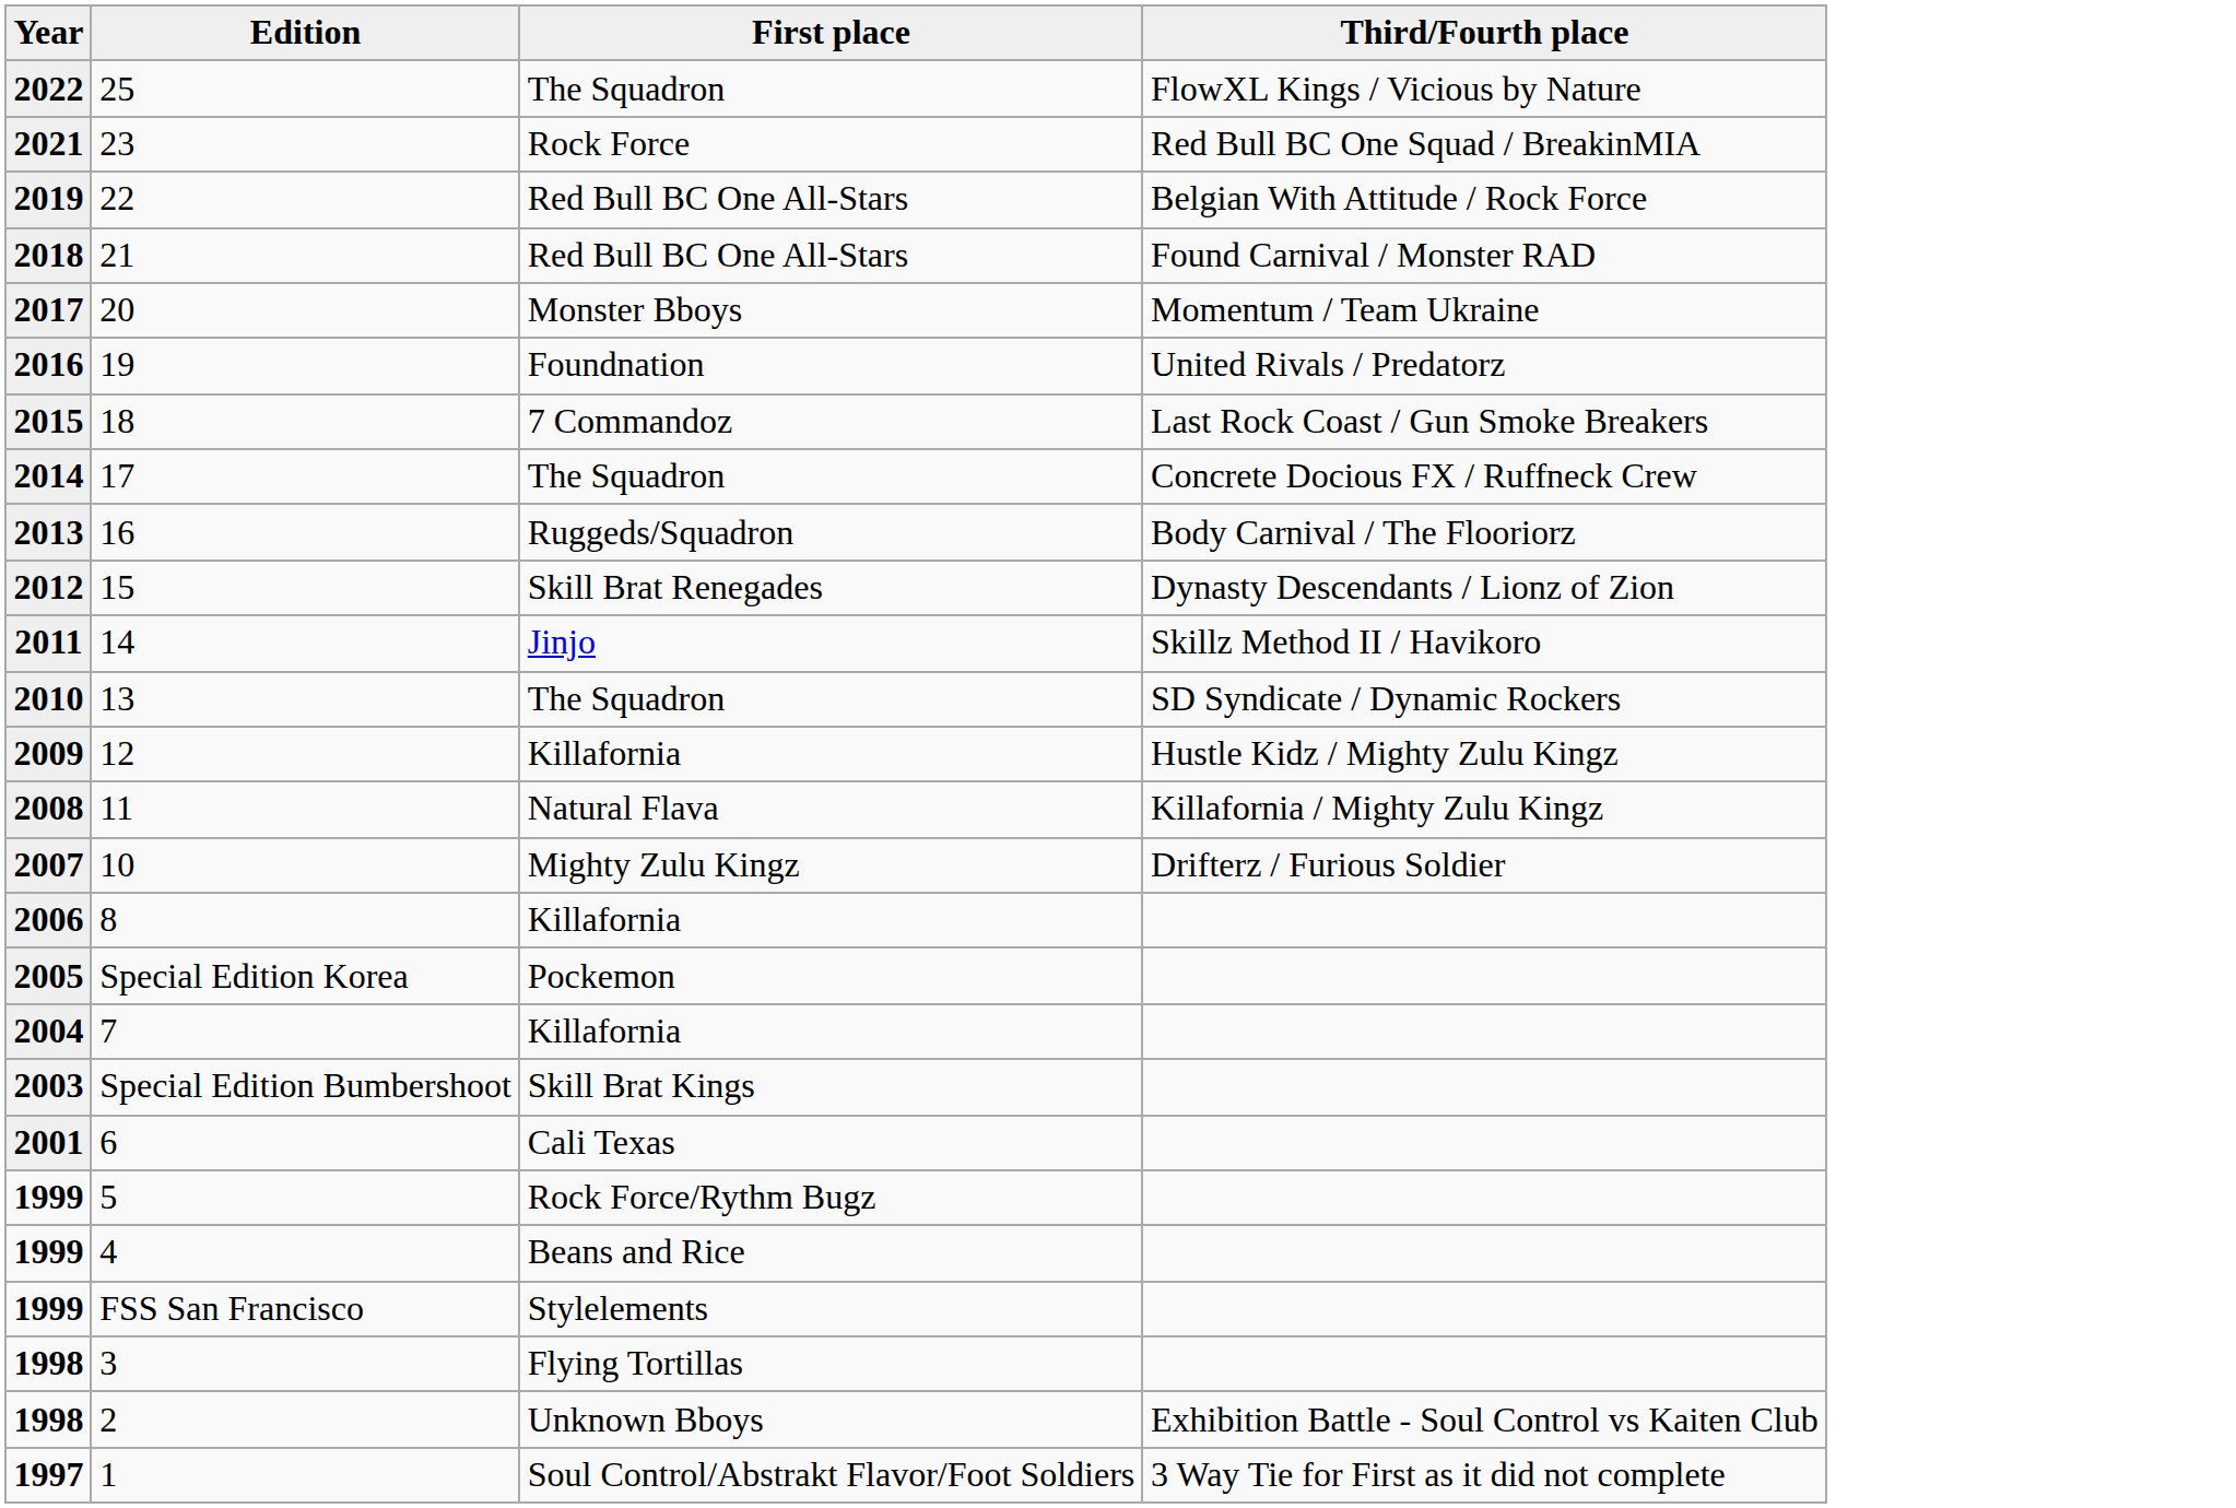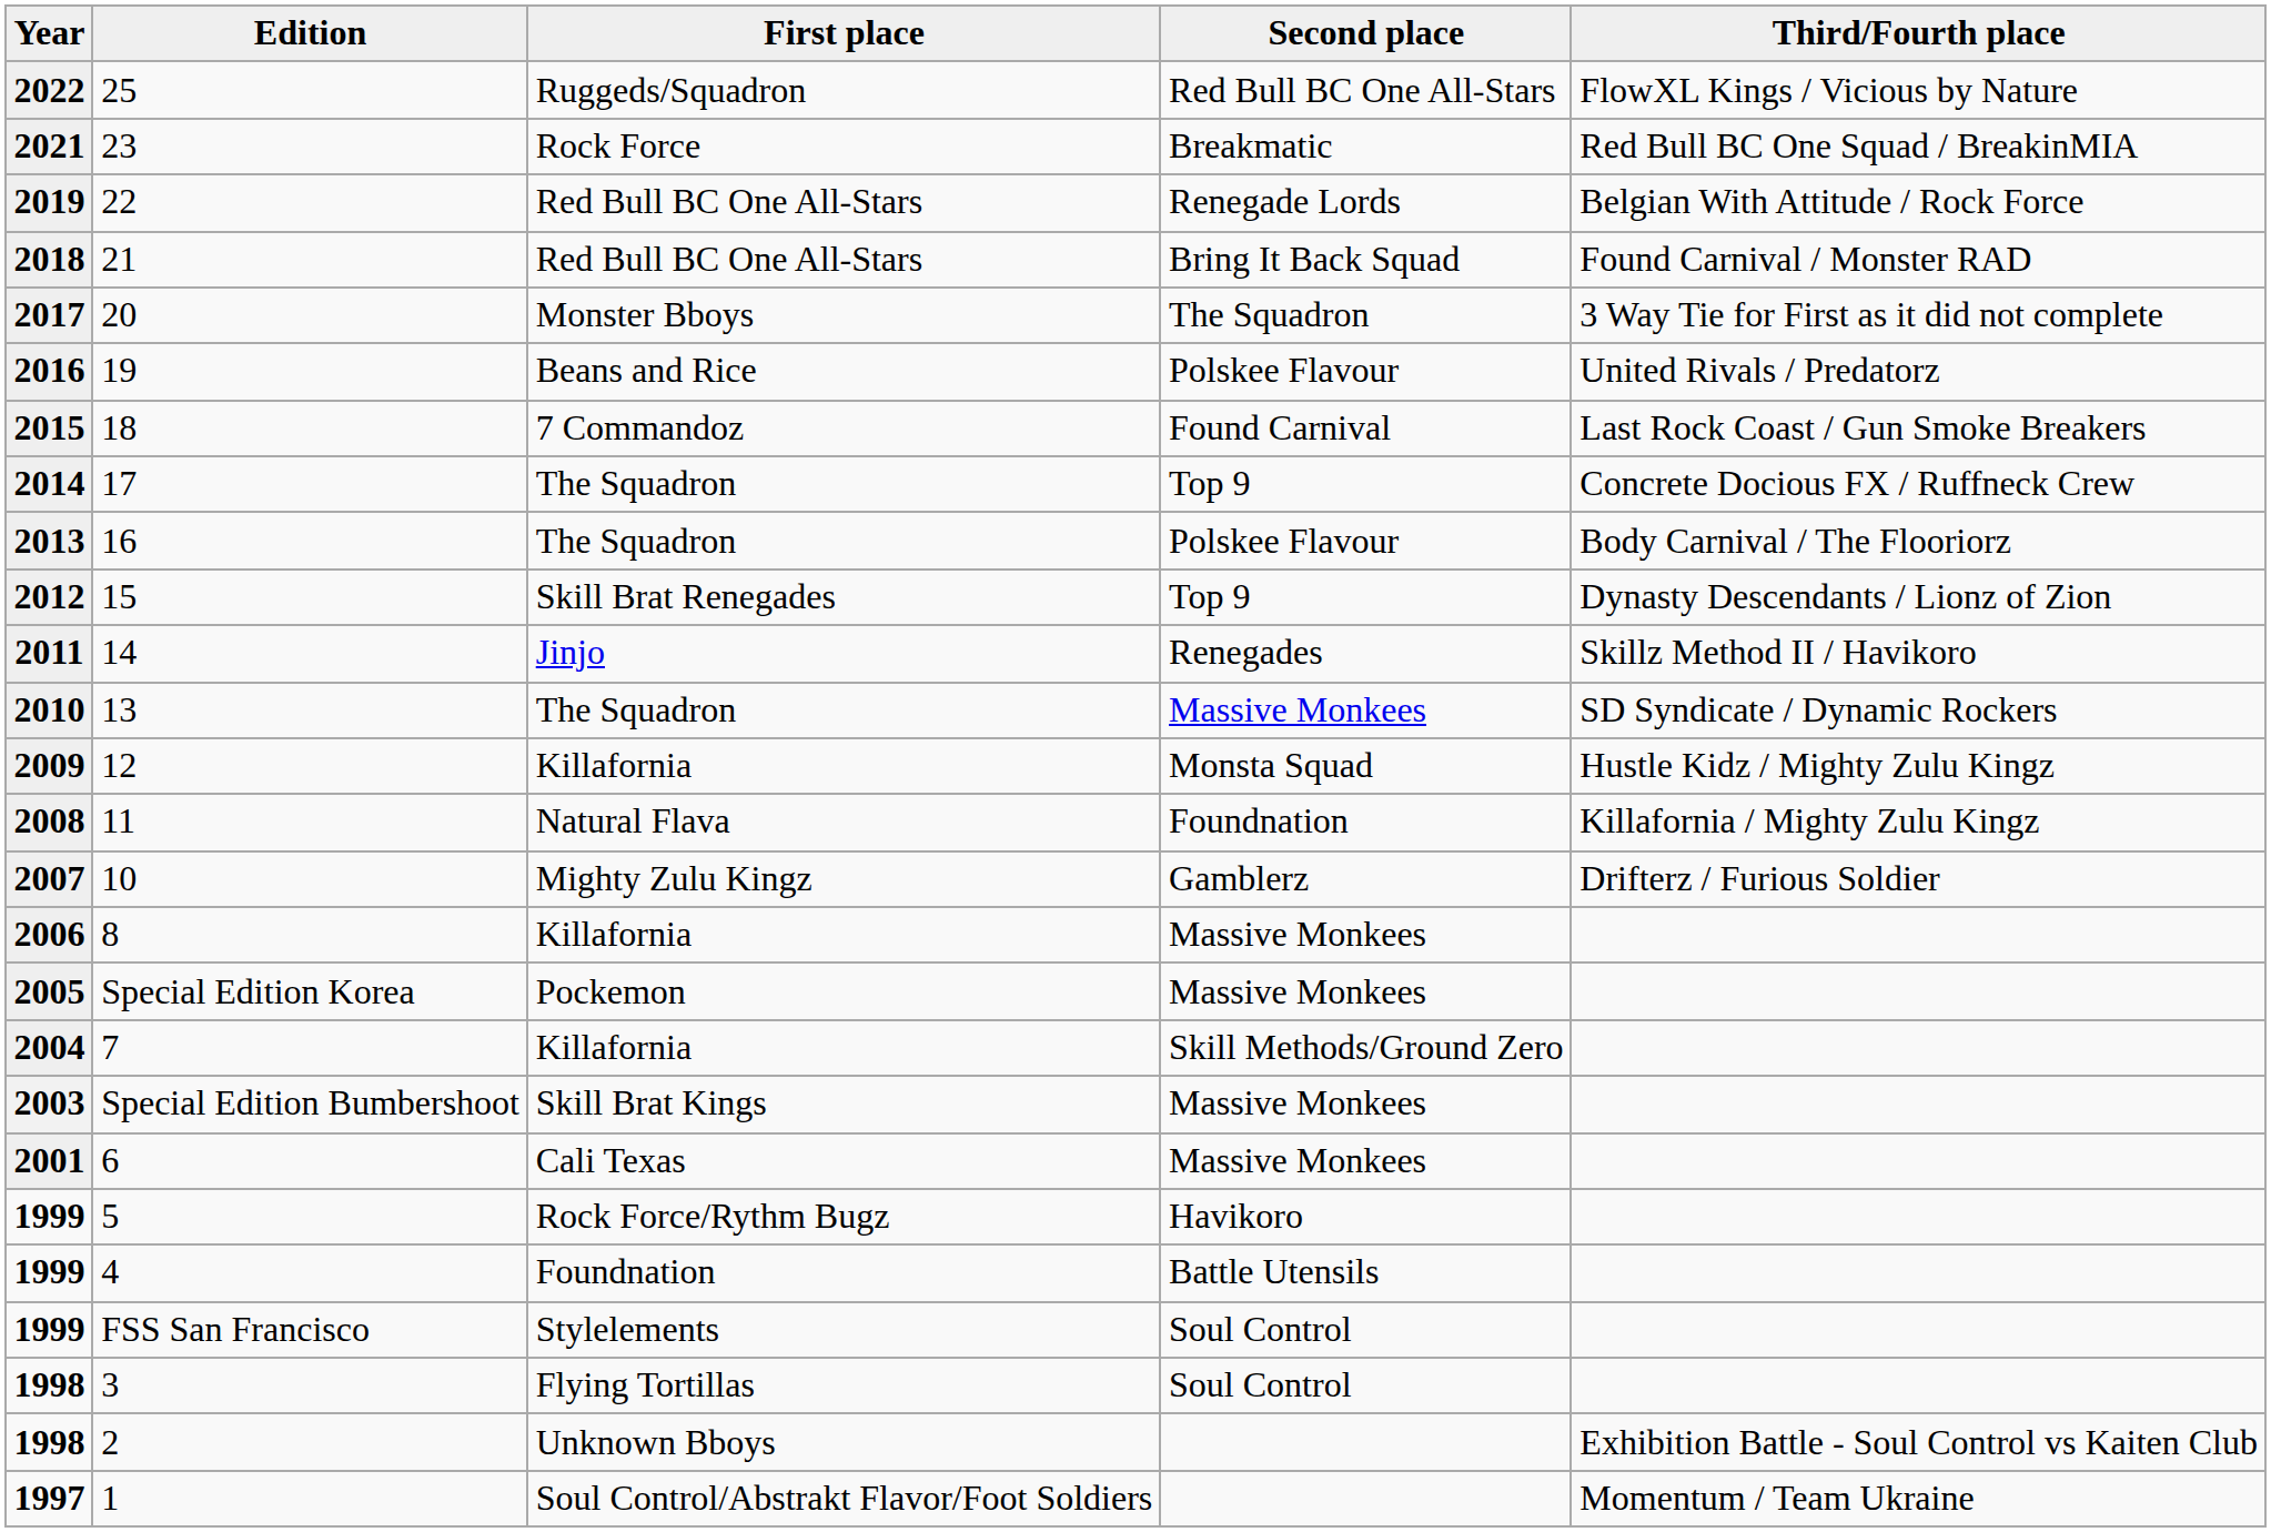 <table class="wikitable">
 <tr>
 <th scope="col" style="background:#efefef;">Year</th>
 <th scope="col" style="background:#efefef;">Edition</th>
 <th scope="col" style="background:#efefef;">First place</th>
+<th scope="col" style="background:#efefef;">Second place</th>
 <th scope="col" style="background:#efefef;">Third/Fourth place</th>
 </tr>
 <tr>
 <th scope="row" style="background:#efefef;">2022</th>
 <td>25</td>
-<td> The Squadron</td>
+<td> Ruggeds/Squadron</td>
+<td> Red Bull BC One All-Stars</td>
 <td> FlowXL Kings  /  Vicious by Nature</td>
 </tr>
 <tr>
 <th scope="row" style="background:#efefef;">2021</th>
 <td>23</td>
 <td> Rock Force</td>
+<td> Breakmatic</td>
 <td> Red Bull BC One Squad /  BreakinMIA</td>
 </tr>
 <tr>
 <th scope="row" style="background:#efefef;">2019</th>
 <td>22</td>
 <td> Red Bull BC One All-Stars</td>
+<td> Renegade Lords</td>
 <td> Belgian With Attitude /  Rock Force</td>
 </tr>
 <tr>
 <th scope="row" style="background:#efefef;">2018</th>
 <td>21</td>
 <td> Red Bull BC One All-Stars</td>
+<td> Bring It Back Squad</td>
 <td> Found Carnival /  Monster RAD</td>
 </tr>
 <tr>
 <th scope="row" style="background:#efefef;">2017</th>
 <td>20</td>
 <td> Monster Bboys</td>
-<td> Momentum /  Team Ukraine</td>
+<td> The Squadron</td>
+<td>3 Way Tie for First as it did not complete</td>
 </tr>
 <tr>
 <th scope="row" style="background:#efefef;">2016</th>
 <td>19</td>
-<td> Foundnation</td>
+<td> Beans and Rice</td>
+<td> Polskee Flavour</td>
 <td> United Rivals /  Predatorz</td>
 </tr>
 <tr>
 <th scope="row" style="background:#efefef;">2015</th>
 <td>18</td>
 <td> 7 Commandoz</td>
+<td> Found Carnival</td>
 <td> Last Rock Coast /  Gun Smoke Breakers</td>
 </tr>
 <tr>
 <th scope="row" style="background:#efefef;">2014</th>
 <td>17</td>
 <td> The Squadron</td>
+<td> Top 9</td>
 <td> Concrete Docious FX /  Ruffneck Crew</td>
 </tr>
 <tr>
 <th scope="row" style="background:#efefef;">2013</th>
 <td>16</td>
-<td> Ruggeds/Squadron</td>
+<td> The Squadron</td>
+<td> Polskee Flavour</td>
 <td> Body Carnival /  The Flooriorz</td>
 </tr>
 <tr>
 <th scope="row" style="background:#efefef;">2012</th>
 <td>15</td>
 <td> Skill Brat Renegades</td>
+<td> Top 9</td>
 <td> Dynasty Descendants /  Lionz of Zion</td>
 </tr>
 <tr>
 <th scope="row" style="background:#efefef;">2011</th>
 <td>14</td>
 <td><a href='#'>Jinjo</a></td>
+<td> Renegades</td>
 <td> Skillz Method II /  Havikoro</td>
 </tr>
 <tr>
 <th scope="row" style="background:#efefef;">2010</th>
 <td>13</td>
 <td> The Squadron</td>
+<td> <a href='#'>Massive Monkees</a></td>
 <td> SD Syndicate /  Dynamic Rockers</td>
 </tr>
 <tr>
 <th scope="row" style="background:#efefef;">2009</th>
 <td>12</td>
 <td> Killafornia</td>
+<td> Monsta Squad</td>
 <td> Hustle Kidz /  Mighty Zulu Kingz</td>
 </tr>
 <tr>
 <th scope="row" style="background:#efefef;">2008</th>
 <td>11</td>
 <td> Natural Flava</td>
+<td> Foundnation</td>
 <td> Killafornia /  Mighty Zulu Kingz</td>
 </tr>
 <tr>
 <th scope="row" style="background:#efefef;">2007</th>
 <td>10</td>
 <td> Mighty Zulu Kingz</td>
+<td> Gamblerz</td>
 <td> Drifterz /  Furious Soldier</td>
 </tr>
 <tr>
 <th scope="row" style="background:#efefef;">2006</th>
 <td>8</td>
 <td> Killafornia</td>
+<td> Massive Monkees</td>
 <td></td>
 </tr>
 <tr>
 <th scope="row" style="background:#efefef;">2005</th>
 <td>Special Edition Korea</td>
 <td> Pockemon</td>
+<td> Massive Monkees</td>
 <td></td>
 </tr>
 <tr>
 <th scope="row" style="background:#efefef;">2004</th>
 <td>7</td>
 <td> Killafornia</td>
+<td> Skill Methods/Ground Zero</td>
 <td></td>
 </tr>
 <tr>
 <th>2003</th>
 <td>Special Edition Bumbershoot</td>
 <td> Skill Brat Kings</td>
+<td> Massive Monkees</td>
 <td></td>
 </tr>
 <tr>
 <th scope="row" style="background:#efefef;">2001</th>
 <td>6</td>
 <td> Cali Texas</td>
+<td> Massive Monkees</td>
 <td></td>
 </tr>
 <tr>
 <td><strong>1999</strong></td>
 <td>5</td>
 <td> Rock Force/Rythm Bugz</td>
+<td> Havikoro</td>
 <td></td>
 </tr>
 <tr>
 <td><strong>1999</strong></td>
 <td>4</td>
-<td> Beans and Rice</td>
+<td> Foundnation</td>
+<td> Battle Utensils</td>
 <td></td>
 </tr>
 <tr>
 <td><strong>1999</strong></td>
 <td>FSS San Francisco</td>
 <td> Stylelements</td>
+<td> Soul Control</td>
 <td></td>
 </tr>
 <tr>
 <td><strong>1998</strong></td>
 <td>3</td>
 <td> Flying Tortillas</td>
+<td> Soul Control</td>
 <td></td>
 </tr>
 <tr>
 <td><strong>1998</strong></td>
 <td>2</td>
 <td> Unknown Bboys</td>
+<td></td>
 <td>Exhibition Battle -  Soul Control vs Kaiten Club</td>
 </tr>
 <tr>
 <td><strong>1997</strong></td>
 <td>1</td>
 <td> Soul Control/Abstrakt Flavor/Foot Soldiers</td>
-<td>3 Way Tie for First as it did not complete</td>
+<td></td>
+<td> Momentum /  Team Ukraine</td>
 </tr>
 </table>
